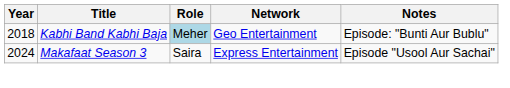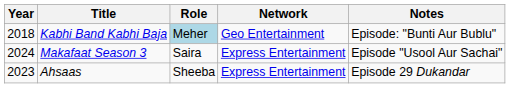 <table class="wikitable sortable plainrowheaders">
 <tr style="text-align:center;">
 <th scope="col">Year</th>
 <th scope="col">Title</th>
 <th scope="col">Role</th>
 <th scope="col">Network</th>
 <th scope="col">Notes</th>
 </tr>
 <tr>
 <td>2018</td>
 <td><em><a href='#'>Kabhi Band Kabhi Baja</a></em></td>
 <td style="background: lightblue;">Meher</td>
 <td><a href='#'>Geo Entertainment</a></td>
 <td>Episode: "Bunti Aur Bublu"</td>
 </tr>
 <tr>
 <td>2024</td>
 <td><em><a href='#'>Makafaat Season 3</a></em></td>
 <td>Saira</td>
 <td><a href='#'>Express Entertainment</a></td>
 <td>Episode "Usool Aur Sachai"</td>
 </tr>
+<tr>
+<td>2023</td>
+<td><em>Ahsaas</em></td>
+<td>Sheeba</td>
+<td><a href='#'>Express Entertainment</a></td>
+<td>Episode 29 <em>Dukandar</em></td>
+</tr>
 </table>
